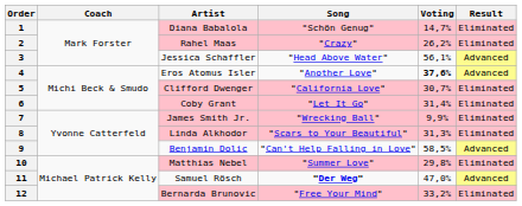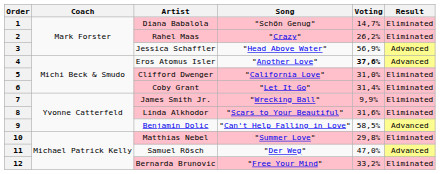 <table class="wikitable" style="text-align: center; width: auto;">
 <tr>
 <th>Order</th>
 <th>Coach</th>
 <th>Artist</th>
 <th>Song</th>
 <th>Voting</th>
 <th>Result</th>
 </tr>
 <tr>
 <th>1</th>
 <td rowspan="3">Mark Forster</td>
 <td style="background:pink;">Diana Babalola</td>
 <td style="background:pink;">"Schön Genug"</td>
 <td style="background:pink;">14,7%</td>
 <td style="background:pink;">Eliminated</td>
 </tr>
 <tr>
 <th>2</th>
 <td style="background:pink;">Rahel Maas</td>
 <td style="background:pink;">"<a href='#'>Crazy</a>"</td>
 <td style="background:pink;">26,2%</td>
 <td style="background:pink;">Eliminated</td>
 </tr>
 <tr>
 <th>3</th>
 <td>Jessica Schaffler</td>
 <td>"<a href='#'>Head Above Water</a>"</td>
-<td>56,1%</td>
+<td>56,9%</td>
 <td style="background:#fdfc8f;">Advanced</td>
 </tr>
 <tr>
 <th>4</th>
 <td rowspan="3">Michi Beck & Smudo</td>
 <td>Eros Atomus Isler</td>
 <td>"<a href='#'>Another Love</a>"</td>
 <td><strong>37,6%</strong></td>
 <td style="background:#fdfc8f;">Advanced</td>
 </tr>
 <tr>
 <th>5</th>
 <td style="background:pink;">Clifford Dwenger</td>
 <td style="background:pink;">"<a href='#'>California Love</a>"</td>
-<td style="background:pink;">30,7%</td>
+<td style="background:pink;">31,0%</td>
 <td style="background:pink;">Eliminated</td>
 </tr>
 <tr>
 <th>6</th>
 <td style="background:pink;">Coby Grant</td>
 <td style="background:pink;">"<a href='#'>Let It Go</a>"</td>
 <td style="background:pink;">31,4%</td>
 <td style="background:pink;">Eliminated</td>
 </tr>
 <tr>
 <th>7</th>
 <td rowspan="3">Yvonne Catterfeld</td>
 <td style="background:pink;">James Smith Jr.</td>
 <td style="background:pink;">"<a href='#'>Wrecking Ball</a>"</td>
 <td style="background:pink;">9,9%</td>
 <td style="background:pink;">Eliminated</td>
 </tr>
 <tr>
 <th>8</th>
 <td style="background:pink;">Linda Alkhodor</td>
 <td style="background:pink;">"<a href='#'>Scars to Your Beautiful</a>"</td>
-<td style="background:pink;">31,3%</td>
+<td style="background:pink;">31,6%</td>
 <td style="background:pink;">Eliminated</td>
 </tr>
 <tr>
 <th>9</th>
 <td><a href='#'>Benjamin Dolic</a></td>
 <td>"<a href='#'>Can't Help Falling in Love</a>"</td>
 <td>58,5%</td>
 <td style="background:#fdfc8f;">Advanced</td>
 </tr>
 <tr>
 <th>10</th>
 <td rowspan="3">Michael Patrick Kelly</td>
 <td style="background:pink;">Matthias Nebel</td>
 <td style="background:pink;">"<a href='#'>Summer Love</a>"</td>
 <td style="background:pink;">29,8%</td>
 <td style="background:pink;">Eliminated</td>
 </tr>
 <tr>
 <th>11</th>
 <td>Samuel Rösch</td>
-<td><strong>"<a href='#'>Der Weg</a>"</strong></td>
+<td>"<a href='#'>Der Weg</a>"</td>
 <td>47,0%</td>
 <td style="background:#fdfc8f;">Advanced</td>
 </tr>
 <tr>
 <th>12</th>
 <td style="background:pink;">Bernarda Brunovic</td>
 <td style="background:pink;">"<a href='#'>Free Your Mind</a>"</td>
 <td style="background:pink;">33,2%</td>
 <td style="background:pink;">Eliminated</td>
 </tr>
 </table>
